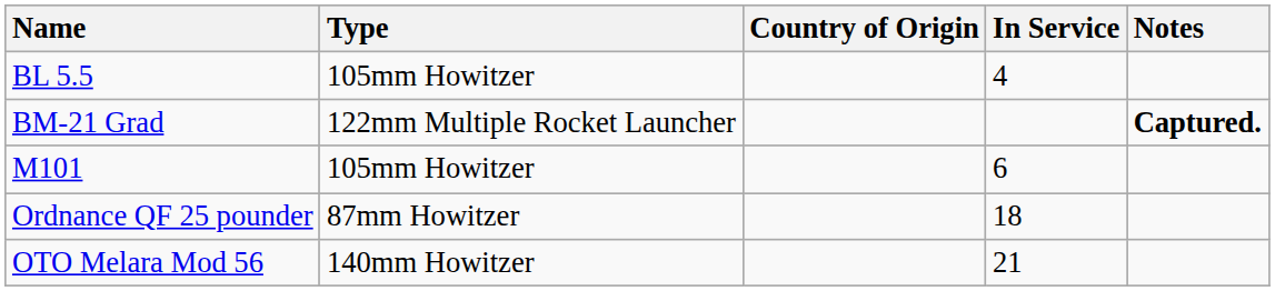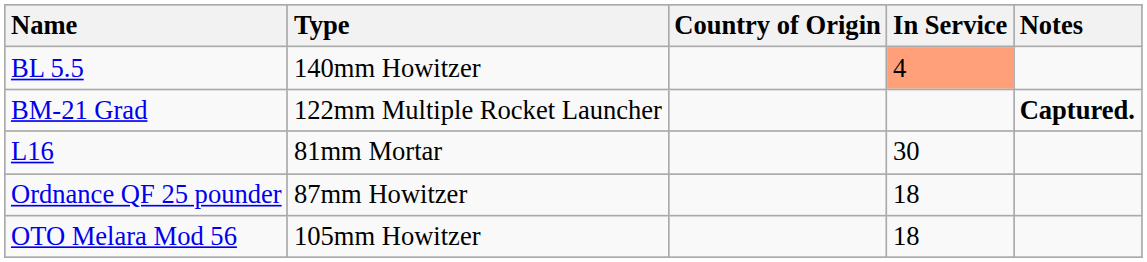 <table class="wikitable">
 <tr>
 <th style="text-align: left;">Name</th>
 <th style="text-align: left;">Type</th>
 <th style="text-align: left;">Country of Origin</th>
 <th style="text-align: left;">In Service</th>
 <th style="text-align: left;">Notes</th>
 </tr>
 <tr>
 <td><a href='#'>BL 5.5</a></td>
-<td>105mm Howitzer</td>
+<td>140mm Howitzer</td>
 <td></td>
-<td>4</td>
+<td style="background: lightsalmon;">4</td>
 <td></td>
 </tr>
 <tr>
 <td><a href='#'>BM-21 Grad</a></td>
 <td>122mm Multiple Rocket Launcher</td>
 <td></td>
 <td></td>
 <td><strong>Captured.</strong></td>
 </tr>
 <tr>
-<td><a href='#'>M101</a></td>
-<td>105mm Howitzer</td>
+<td><a href='#'>L16</a></td>
+<td>81mm Mortar</td>
 <td></td>
-<td>6</td>
+<td>30</td>
 <td></td>
 </tr>
 <tr>
 <td><a href='#'>Ordnance QF 25 pounder</a></td>
 <td>87mm Howitzer</td>
 <td></td>
 <td>18</td>
 <td></td>
 </tr>
 <tr>
 <td><a href='#'>OTO Melara Mod 56</a></td>
-<td>140mm Howitzer</td>
+<td>105mm Howitzer</td>
 <td></td>
-<td>21</td>
+<td>18</td>
 <td></td>
 </tr>
 </table>
